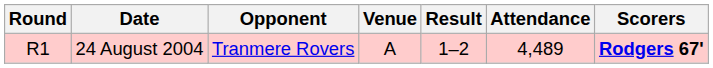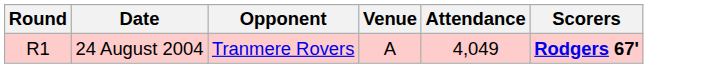 <table class="wikitable" style="text-align:center;">
 <tr>
 <th>Round</th>
 <th>Date</th>
 <th>Opponent</th>
 <th>Venue</th>
-<th>Result</th>
 <th>Attendance</th>
 <th>Scorers</th>
 </tr>
 <tr style="background: #FFCCCC;">
 <td>R1</td>
 <td>24 August 2004</td>
 <td><a href='#'>Tranmere Rovers</a></td>
 <td>A</td>
-<td>1–2</td>
-<td>4,489</td>
+<td>4,049</td>
 <td><strong><a href='#'>Rodgers</a> 67'</strong></td>
 </tr>
 </table>
